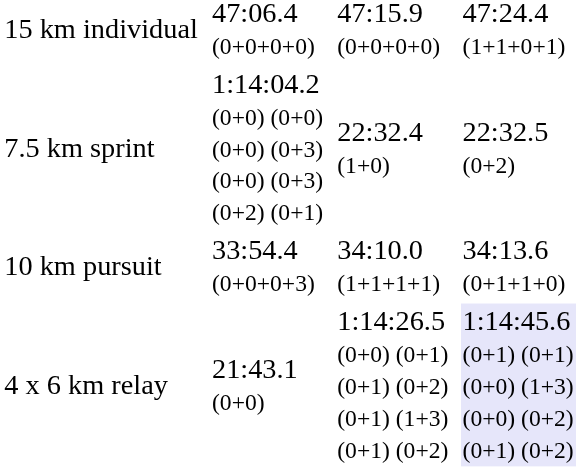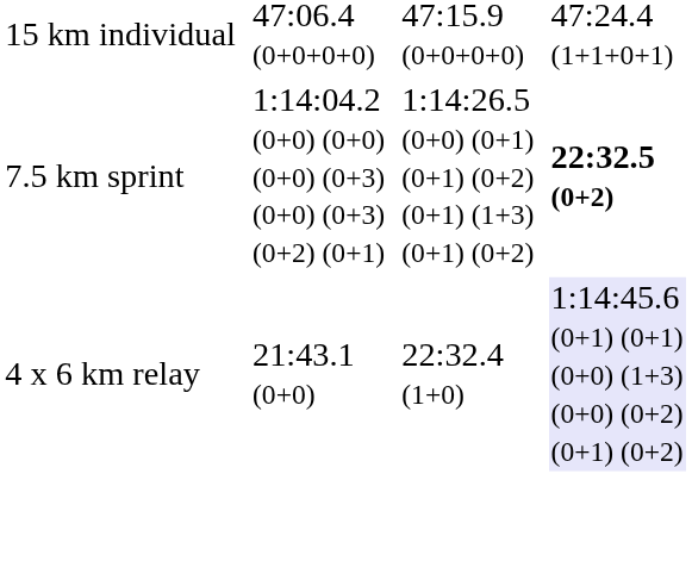 <table>
 <tr>
 <td>15 km individual<br><em></em></td>
 <td></td>
 <td>47:06.4<br><small>(0+0+0+0)</small></td>
 <td></td>
 <td>47:15.9<br><small>(0+0+0+0)</small></td>
 <td></td>
 <td>47:24.4<br><small>(1+1+0+1)</small></td>
 </tr>
 <tr>
 <td>7.5 km sprint<br><em></em></td>
 <td></td>
 <td>1:14:04.2<br><small>(0+0) (0+0)<br>(0+0) (0+3)<br>(0+0) (0+3)<br>(0+2) (0+1)</small></td>
 <td></td>
-<td>22:32.4<br><small>(1+0)</small></td>
+<td>1:14:26.5<br><small>(0+0) (0+1)<br>(0+1) (0+2)<br>(0+1) (1+3)<br>(0+1) (0+2)</small></td>
 <td></td>
-<td>22:32.5<br><small>(0+2)</small></td>
-</tr>
-<tr>
-<td>10 km pursuit<br><em></em></td>
-<td></td>
-<td>33:54.4<br><small>(0+0+0+3)</small></td>
-<td></td>
-<td>34:10.0<br><small>(1+1+1+1)</small></td>
-<td></td>
-<td>34:13.6<br><small>(0+1+1+0)</small></td>
+<td><strong>22:32.5<br><small>(0+2)</small></strong></td>
 </tr>
 <tr>
 <td>4 x 6 km relay<br><em></em></td>
 <td></td>
 <td>21:43.1<br><small>(0+0)</small></td>
 <td></td>
-<td>1:14:26.5<br><small>(0+0) (0+1)<br>(0+1) (0+2)<br>(0+1) (1+3)<br>(0+1) (0+2)</small></td>
+<td>22:32.4<br><small>(1+0)</small></td>
 <td></td>
 <td style="background: lavender;">1:14:45.6<br><small>(0+1) (0+1)<br>(0+0) (1+3)<br>(0+0) (0+2)<br>(0+1) (0+2)</small></td>
 </tr>
 </table>
